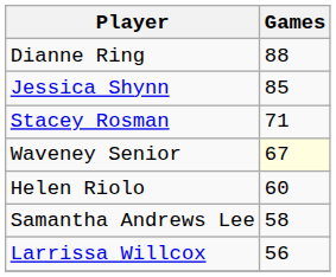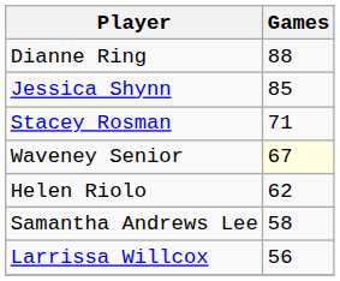 <table class="wikitable collapsible">
 <tr>
 <th>Player</th>
 <th>Games</th>
 </tr>
 <tr>
 <td>Dianne Ring</td>
 <td>88</td>
 </tr>
 <tr>
 <td><a href='#'>Jessica Shynn</a></td>
 <td>85</td>
 </tr>
 <tr>
 <td><a href='#'>Stacey Rosman</a></td>
 <td>71</td>
 </tr>
 <tr>
 <td>Waveney Senior</td>
 <td style="background: lightyellow;">67</td>
 </tr>
 <tr>
 <td>Helen Riolo</td>
-<td>60</td>
+<td>62</td>
 </tr>
 <tr>
 <td>Samantha Andrews Lee</td>
 <td>58</td>
 </tr>
 <tr>
 <td><a href='#'>Larrissa Willcox</a></td>
 <td>56</td>
 </tr>
 <tr>
 </tr>
 </table>
